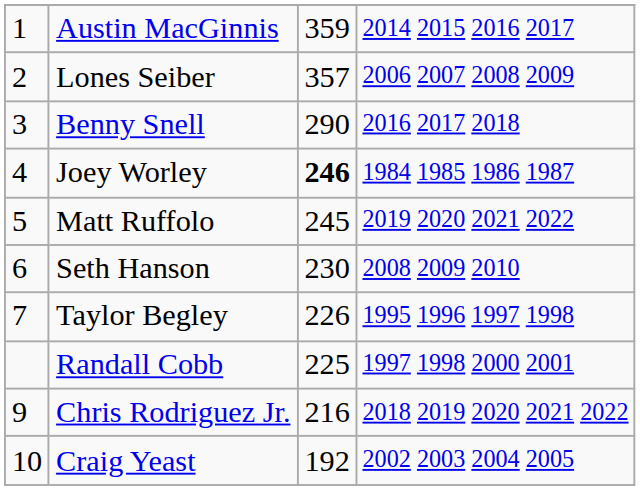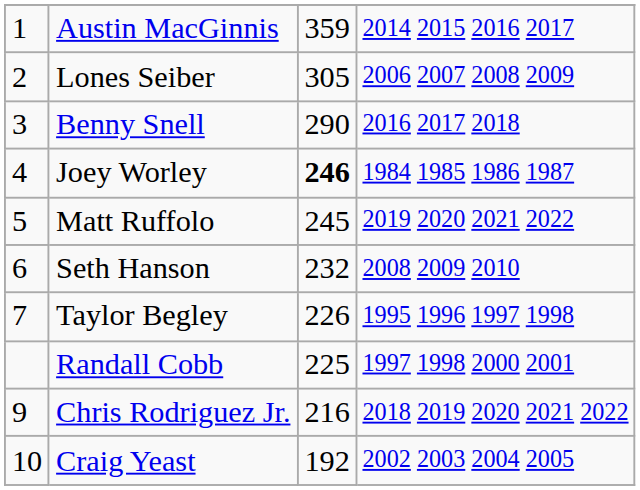 <table class="wikitable">
 <tr>
 </tr>
 <tr>
 <td>1</td>
 <td><a href='#'>Austin MacGinnis</a></td>
 <td><abbr>359</abbr></td>
 <td style="font-size:80%;"><a href='#'>2014</a> <a href='#'>2015</a> <a href='#'>2016</a> <a href='#'>2017</a></td>
 </tr>
 <tr>
 <td>2</td>
 <td>Lones Seiber</td>
-<td><abbr>357</abbr></td>
+<td><abbr>305</abbr></td>
 <td style="font-size:80%;"><a href='#'>2006</a> <a href='#'>2007</a> <a href='#'>2008</a> <a href='#'>2009</a></td>
 </tr>
 <tr>
 <td>3</td>
 <td><a href='#'>Benny Snell</a></td>
 <td><abbr>290</abbr></td>
 <td style="font-size:80%;"><a href='#'>2016</a> <a href='#'>2017</a> <a href='#'>2018</a></td>
 </tr>
 <tr>
 <td>4</td>
 <td>Joey Worley</td>
 <td><strong><abbr>246</abbr></strong></td>
 <td style="font-size:80%;"><a href='#'>1984</a> <a href='#'>1985</a> <a href='#'>1986</a> <a href='#'>1987</a></td>
 </tr>
 <tr>
 <td>5</td>
 <td>Matt Ruffolo</td>
 <td><abbr>245</abbr></td>
 <td style="font-size:80%;"><a href='#'>2019</a> <a href='#'>2020</a> <a href='#'>2021</a> <a href='#'>2022</a></td>
 </tr>
 <tr>
 <td>6</td>
 <td>Seth Hanson</td>
-<td><abbr>230</abbr></td>
+<td><abbr>232</abbr></td>
 <td style="font-size:80%;"><a href='#'>2008</a> <a href='#'>2009</a> <a href='#'>2010</a></td>
 </tr>
 <tr>
 <td>7</td>
 <td>Taylor Begley</td>
 <td><abbr>226</abbr></td>
 <td style="font-size:80%;"><a href='#'>1995</a> <a href='#'>1996</a> <a href='#'>1997</a> <a href='#'>1998</a></td>
 </tr>
 <tr>
 <td></td>
 <td><a href='#'>Randall Cobb</a></td>
 <td><abbr>225</abbr></td>
 <td style="font-size:80%;"><a href='#'>1997</a> <a href='#'>1998</a> <a href='#'>2000</a> <a href='#'>2001</a></td>
 </tr>
 <tr>
 <td>9</td>
 <td><a href='#'>Chris Rodriguez Jr.</a></td>
 <td><abbr>216</abbr></td>
 <td style="font-size:80%;"><a href='#'>2018</a> <a href='#'>2019</a> <a href='#'>2020</a> <a href='#'>2021</a> <a href='#'>2022</a></td>
 </tr>
 <tr>
 <td>10</td>
 <td><a href='#'>Craig Yeast</a></td>
 <td><abbr>192</abbr></td>
 <td style="font-size:80%;"><a href='#'>2002</a> <a href='#'>2003</a> <a href='#'>2004</a> <a href='#'>2005</a></td>
 </tr>
 </table>
